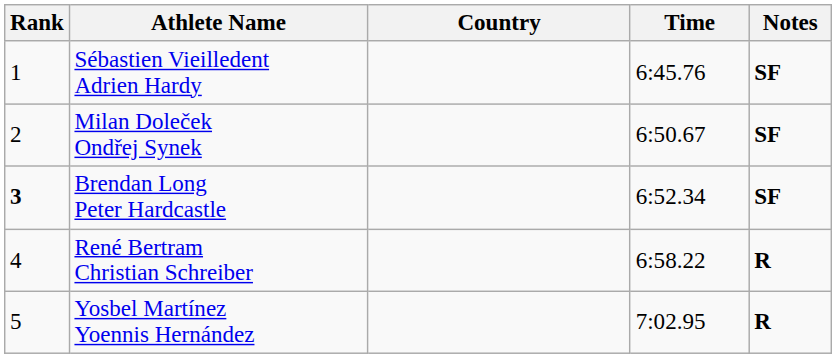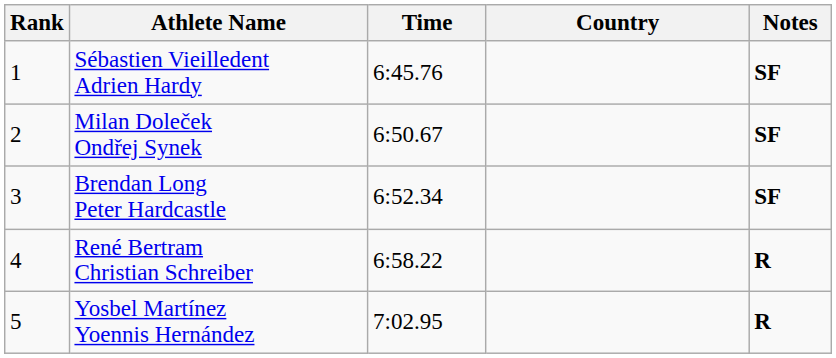 <table class="wikitable sortable">
 <tr>
 <th width=25>Rank</th>
 <th width=200>Athlete Name</th>
+<th width=75>Time</th>
 <th width=175>Country</th>
-<th width=75>Time</th>
 <th width=50>Notes</th>
 </tr>
 <tr>
 <td>1</td>
 <td><a href='#'>Sébastien Vieilledent</a> <br> <a href='#'>Adrien Hardy</a></td>
+<td>6:45.76</td>
 <td></td>
-<td>6:45.76</td>
 <td><strong>SF</strong></td>
 </tr>
 <tr>
 <td>2</td>
 <td><a href='#'>Milan Doleček</a> <br> <a href='#'>Ondřej Synek</a></td>
+<td>6:50.67</td>
 <td></td>
-<td>6:50.67</td>
 <td><strong>SF</strong></td>
 </tr>
 <tr>
-<td><strong>3</strong></td>
+<td>3</td>
 <td><a href='#'>Brendan Long</a> <br> <a href='#'>Peter Hardcastle</a></td>
+<td>6:52.34</td>
 <td></td>
-<td>6:52.34</td>
 <td><strong>SF</strong></td>
 </tr>
 <tr>
 <td>4</td>
 <td><a href='#'>René Bertram</a> <br> <a href='#'>Christian Schreiber</a></td>
+<td>6:58.22</td>
 <td></td>
-<td>6:58.22</td>
 <td><strong>R</strong></td>
 </tr>
 <tr>
 <td>5</td>
 <td><a href='#'>Yosbel Martínez</a> <br> <a href='#'>Yoennis Hernández</a></td>
+<td>7:02.95</td>
 <td></td>
-<td>7:02.95</td>
 <td><strong>R</strong></td>
 </tr>
 </table>
